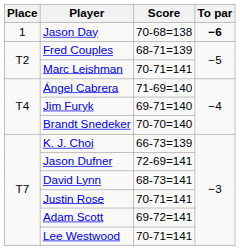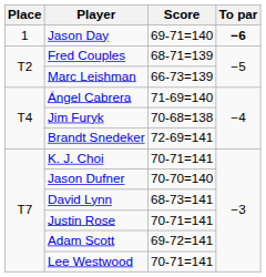 <table class="wikitable">
 <tr>
 <th>Place</th>
 <th>Player</th>
 <th>Score</th>
 <th>To par</th>
 </tr>
 <tr>
 <td style="text-align:center;">1</td>
 <td> <a href='#'>Jason Day</a></td>
-<td>70-68=138</td>
+<td>69-71=140</td>
 <td style="text-align:center;"><strong>−6</strong></td>
 </tr>
 <tr>
 <td rowspan="2" style="text-align:center;">T2</td>
 <td> <a href='#'>Fred Couples</a></td>
 <td>68-71=139</td>
 <td rowspan="2" style="text-align:center;">−5</td>
 </tr>
 <tr>
 <td> <a href='#'>Marc Leishman</a></td>
-<td>70-71=141</td>
+<td>66-73=139</td>
 </tr>
 <tr>
 <td rowspan="3" style="text-align:center;">T4</td>
 <td> <a href='#'>Ángel Cabrera</a></td>
 <td>71-69=140</td>
 <td rowspan="3" style="text-align:center;">−4</td>
 </tr>
 <tr>
 <td> <a href='#'>Jim Furyk</a></td>
-<td>69-71=140</td>
+<td>70-68=138</td>
 </tr>
 <tr>
 <td> <a href='#'>Brandt Snedeker</a></td>
-<td>70-70=140</td>
+<td>72-69=141</td>
 </tr>
 <tr>
 <td rowspan="6" style="text-align:center;">T7</td>
 <td> <a href='#'>K. J. Choi</a></td>
-<td>66-73=139</td>
+<td>70-71=141</td>
 <td rowspan="6" style="text-align:center;">−3</td>
 </tr>
 <tr>
 <td> <a href='#'>Jason Dufner</a></td>
-<td>72-69=141</td>
+<td>70-70=140</td>
 </tr>
 <tr>
 <td> <a href='#'>David Lynn</a></td>
 <td>68-73=141</td>
 </tr>
 <tr>
 <td> <a href='#'>Justin Rose</a></td>
 <td>70-71=141</td>
 </tr>
 <tr>
 <td> <a href='#'>Adam Scott</a></td>
 <td>69-72=141</td>
 </tr>
 <tr>
 <td> <a href='#'>Lee Westwood</a></td>
 <td>70-71=141</td>
 </tr>
 </table>
